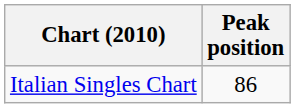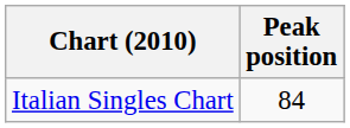 <table class="wikitable sortable">
 <tr>
 <th>Chart (2010)</th>
 <th>Peak <br>position</th>
 </tr>
 <tr>
 <td><a href='#'>Italian Singles Chart</a></td>
-<td align="center">86</td>
+<td align="center">84</td>
 </tr>
 </table>
